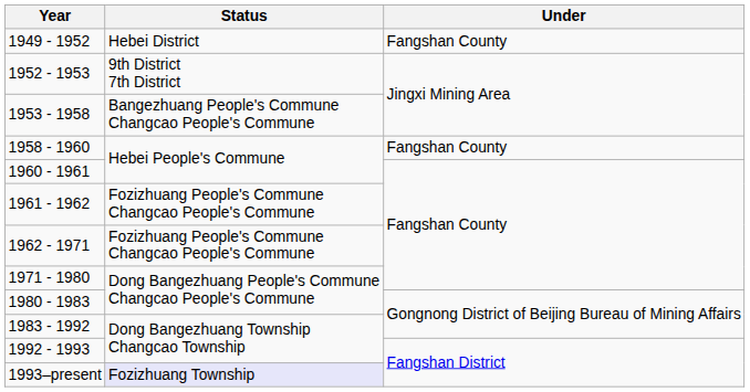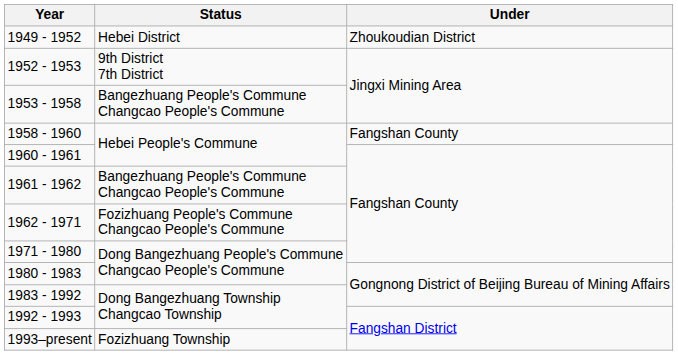 <table class="wikitable">
 <tr>
 <th>Year</th>
 <th>Status</th>
 <th>Under</th>
 </tr>
 <tr>
 <td>1949 - 1952</td>
 <td>Hebei District</td>
-<td>Fangshan County</td>
+<td>Zhoukoudian District</td>
 </tr>
 <tr>
 <td>1952 - 1953</td>
 <td>9th District<br>7th District</td>
 <td rowspan="2">Jingxi Mining Area</td>
 </tr>
 <tr>
 <td>1953 - 1958</td>
 <td>Bangezhuang People's Commune<br>Changcao People's Commune</td>
 </tr>
 <tr>
 <td>1958 - 1960</td>
 <td rowspan="2">Hebei People's Commune</td>
 <td>Fangshan County</td>
 </tr>
 <tr>
 <td>1960 - 1961</td>
 <td rowspan="4">Fangshan County</td>
 </tr>
 <tr>
 <td>1961 - 1962</td>
-<td>Fozizhuang People's Commune<br>Changcao People's Commune</td>
+<td>Bangezhuang People's Commune<br>Changcao People's Commune</td>
 </tr>
 <tr>
 <td>1962 - 1971</td>
 <td>Fozizhuang People's Commune<br>Changcao People's Commune</td>
 </tr>
 <tr>
 <td>1971 - 1980</td>
 <td rowspan="2">Dong Bangezhuang People's Commune<br>Changcao People's Commune</td>
 </tr>
 <tr>
 <td>1980 - 1983</td>
 <td rowspan="2">Gongnong District of Beijing Bureau of Mining Affairs</td>
 </tr>
 <tr>
 <td>1983 - 1992</td>
 <td rowspan="2">Dong Bangezhuang Township<br>Changcao Township</td>
 </tr>
 <tr>
 <td>1992 - 1993</td>
 <td rowspan="2"><a href='#'>Fangshan District</a></td>
 </tr>
 <tr>
 <td>1993–present</td>
-<td style="background: lavender;">Fozizhuang Township</td>
+<td>Fozizhuang Township</td>
 </tr>
 </table>
